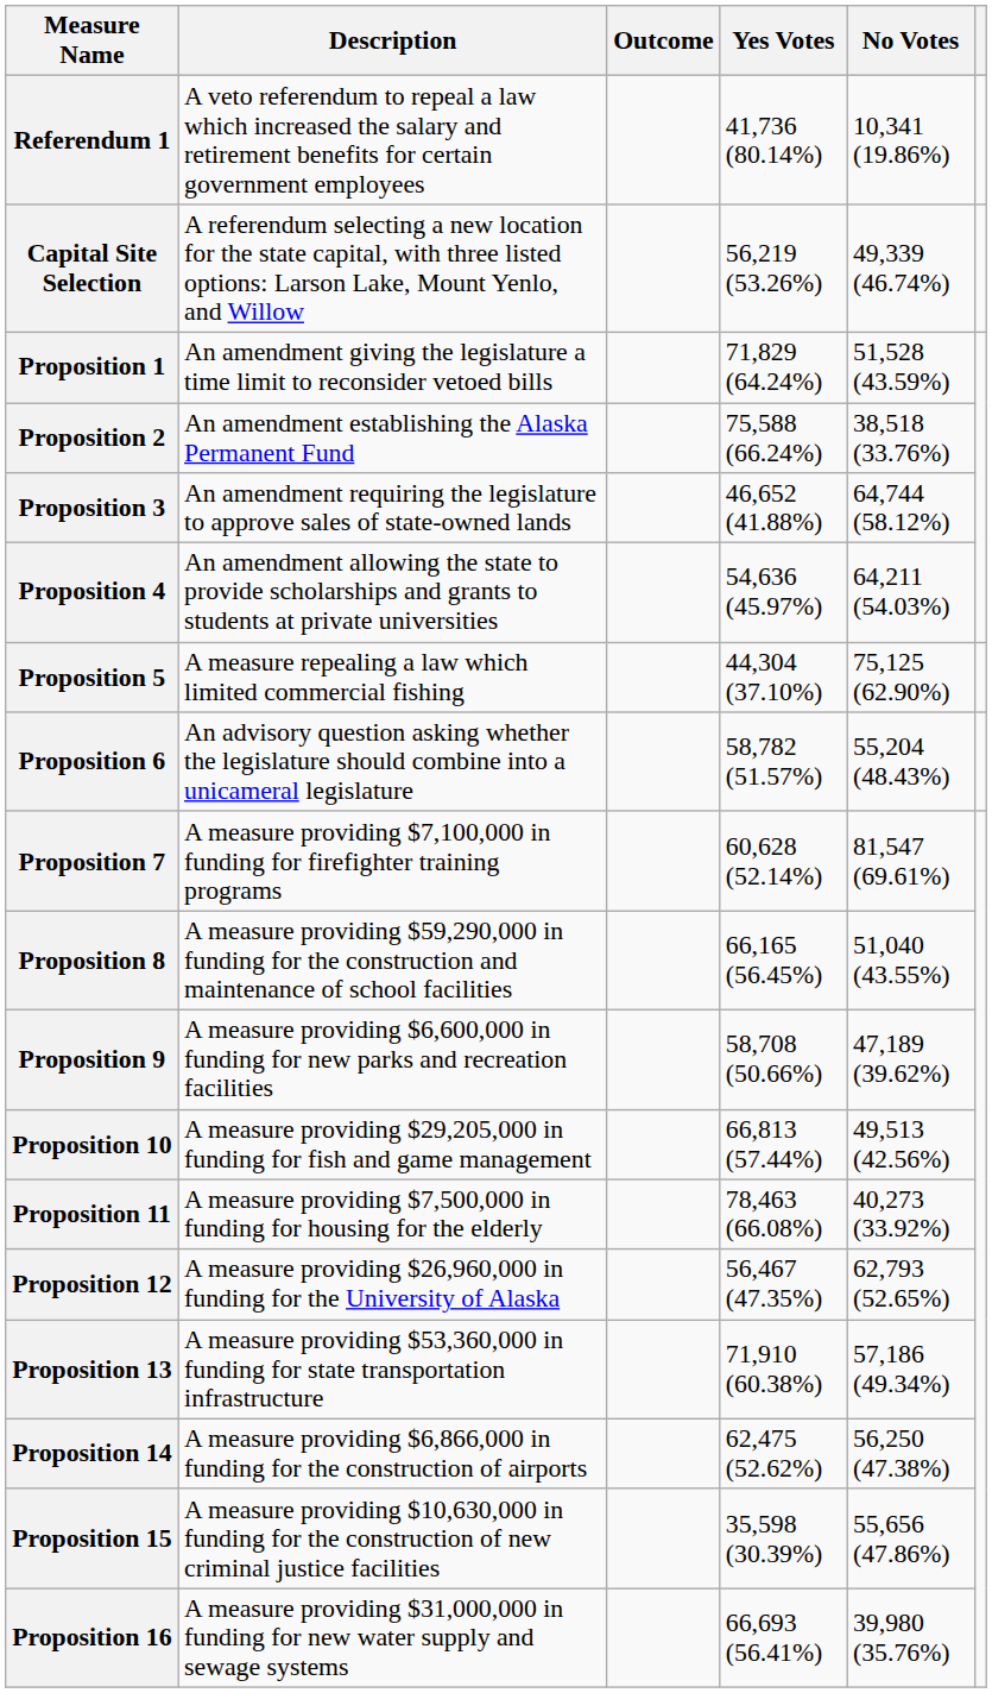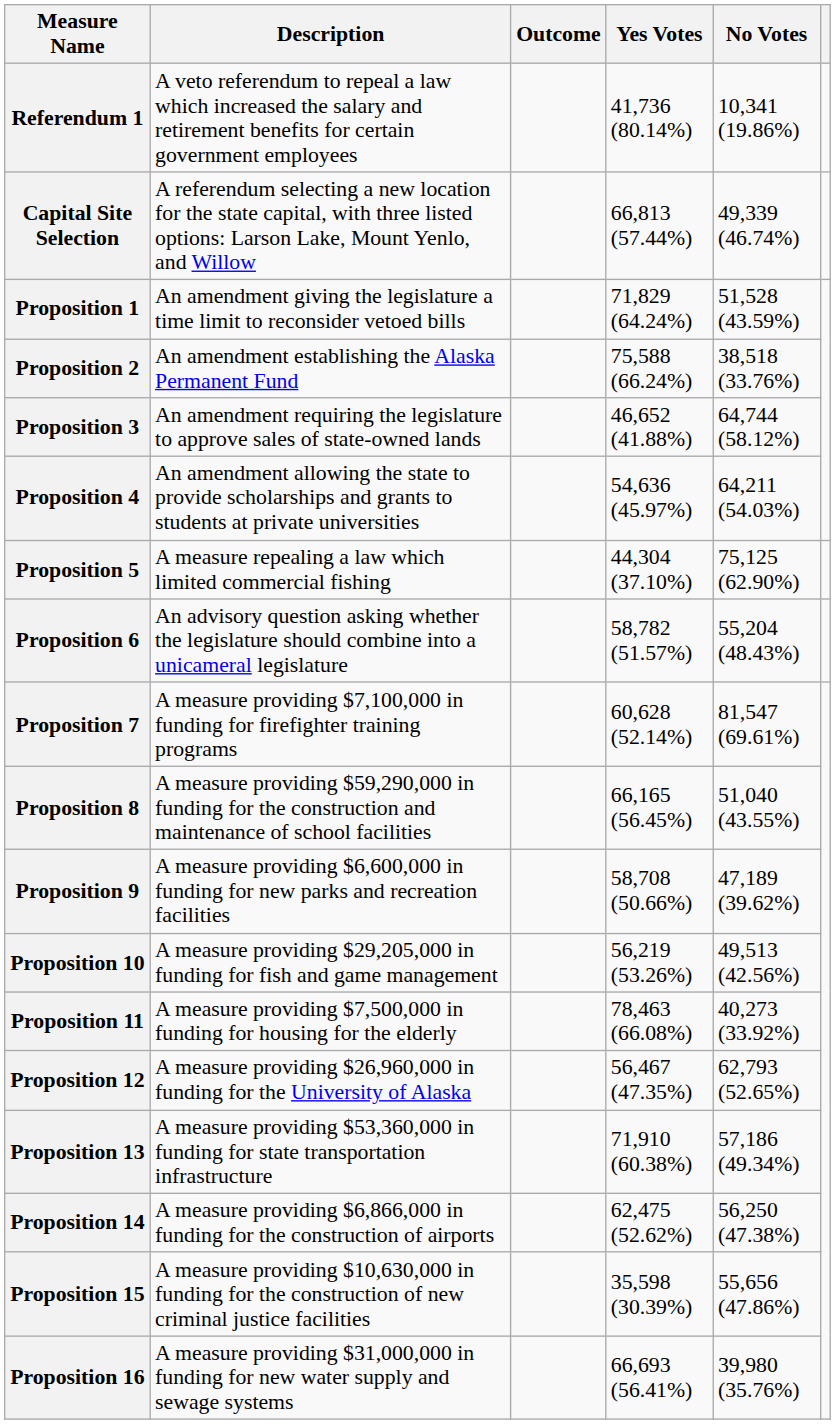 <table class="wikitable sortable plainrowheaders">
 <tr>
 <th scope="col">Measure Name</th>
 <th scope="col">Description</th>
 <th scope="col">Outcome</th>
 <th scope="col">Yes Votes</th>
 <th scope="col">No Votes</th>
 <th scope=col class=unsortable></th>
 </tr>
 <tr>
 <th scope=row>Referendum 1</th>
 <td>A veto referendum to repeal a law which increased the salary and retirement benefits for certain government employees</td>
 <td></td>
 <td>41,736 (80.14%)</td>
 <td>10,341 (19.86%)</td>
 <td></td>
 </tr>
 <tr>
 <th scope=row>Capital Site Selection</th>
 <td>A referendum selecting a new location for the state capital, with three listed options: Larson Lake, Mount Yenlo, and <a href='#'>Willow</a></td>
 <td></td>
-<td>56,219 (53.26%)</td>
+<td>66,813 (57.44%)</td>
 <td>49,339 (46.74%)</td>
 <td></td>
 </tr>
 <tr>
 <th scope=row>Proposition 1</th>
 <td>An amendment giving the legislature a time limit to reconsider vetoed bills</td>
 <td></td>
 <td>71,829 (64.24%)</td>
 <td>51,528 (43.59%)</td>
 <td rowspan=4></td>
 </tr>
 <tr>
 <th scope=row>Proposition 2</th>
 <td>An amendment establishing the <a href='#'>Alaska Permanent Fund</a></td>
 <td></td>
 <td>75,588 (66.24%)</td>
 <td>38,518 (33.76%)</td>
 </tr>
 <tr>
 <th scope=row>Proposition 3</th>
 <td>An amendment requiring the legislature to approve sales of state-owned lands</td>
 <td></td>
 <td>46,652 (41.88%)</td>
 <td>64,744 (58.12%)</td>
 </tr>
 <tr>
 <th scope=row>Proposition 4</th>
 <td>An amendment allowing the state to provide scholarships and grants to students at private universities</td>
 <td></td>
 <td>54,636 (45.97%)</td>
 <td>64,211 (54.03%)</td>
 </tr>
 <tr>
 <th scope=row>Proposition 5</th>
 <td>A measure repealing a law which limited commercial fishing</td>
 <td></td>
 <td>44,304 (37.10%)</td>
 <td>75,125 (62.90%)</td>
 <td></td>
 </tr>
 <tr>
 <th scope=row>Proposition 6</th>
 <td>An advisory question asking whether the legislature should combine into a <a href='#'>unicameral</a> legislature</td>
 <td></td>
 <td>58,782 (51.57%)</td>
 <td>55,204 (48.43%)</td>
 <td></td>
 </tr>
 <tr>
 <th scope=row>Proposition 7</th>
 <td>A measure providing $7,100,000 in funding for firefighter training programs</td>
 <td></td>
 <td>60,628 (52.14%)</td>
 <td>81,547 (69.61%)</td>
 <td rowspan=10></td>
 </tr>
 <tr>
 <th scope=row>Proposition 8</th>
 <td>A measure providing $59,290,000 in funding for the construction and maintenance of school facilities</td>
 <td></td>
 <td>66,165 (56.45%)</td>
 <td>51,040 (43.55%)</td>
 </tr>
 <tr>
 <th scope=row>Proposition 9</th>
 <td>A measure providing $6,600,000 in funding for new parks and recreation facilities</td>
 <td></td>
 <td>58,708 (50.66%)</td>
 <td>47,189 (39.62%)</td>
 </tr>
 <tr>
 <th scope=row>Proposition 10</th>
 <td>A measure providing $29,205,000 in funding for fish and game management</td>
 <td></td>
-<td>66,813 (57.44%)</td>
+<td>56,219 (53.26%)</td>
 <td>49,513 (42.56%)</td>
 </tr>
 <tr>
 <th scope=row>Proposition 11</th>
 <td>A measure providing $7,500,000 in funding for housing for the elderly</td>
 <td></td>
 <td>78,463 (66.08%)</td>
 <td>40,273 (33.92%)</td>
 </tr>
 <tr>
 <th scope=row>Proposition 12</th>
 <td>A measure providing $26,960,000 in funding for the <a href='#'>University of Alaska</a></td>
 <td></td>
 <td>56,467 (47.35%)</td>
 <td>62,793 (52.65%)</td>
 </tr>
 <tr>
 <th scope=row>Proposition 13</th>
 <td>A measure providing $53,360,000 in funding for state transportation infrastructure</td>
 <td></td>
 <td>71,910 (60.38%)</td>
 <td>57,186 (49.34%)</td>
 </tr>
 <tr>
 <th scope=row>Proposition 14</th>
 <td>A measure providing $6,866,000 in funding for the construction of airports</td>
 <td></td>
 <td>62,475 (52.62%)</td>
 <td>56,250 (47.38%)</td>
 </tr>
 <tr>
 <th scope=row>Proposition 15</th>
 <td>A measure providing $10,630,000 in funding for the construction of new criminal justice facilities</td>
 <td></td>
 <td>35,598 (30.39%)</td>
 <td>55,656 (47.86%)</td>
 </tr>
 <tr>
 <th scope=row>Proposition 16</th>
 <td>A measure providing $31,000,000 in funding for new water supply and sewage systems</td>
 <td></td>
 <td>66,693 (56.41%)</td>
 <td>39,980 (35.76%)</td>
 </tr>
 </table>
